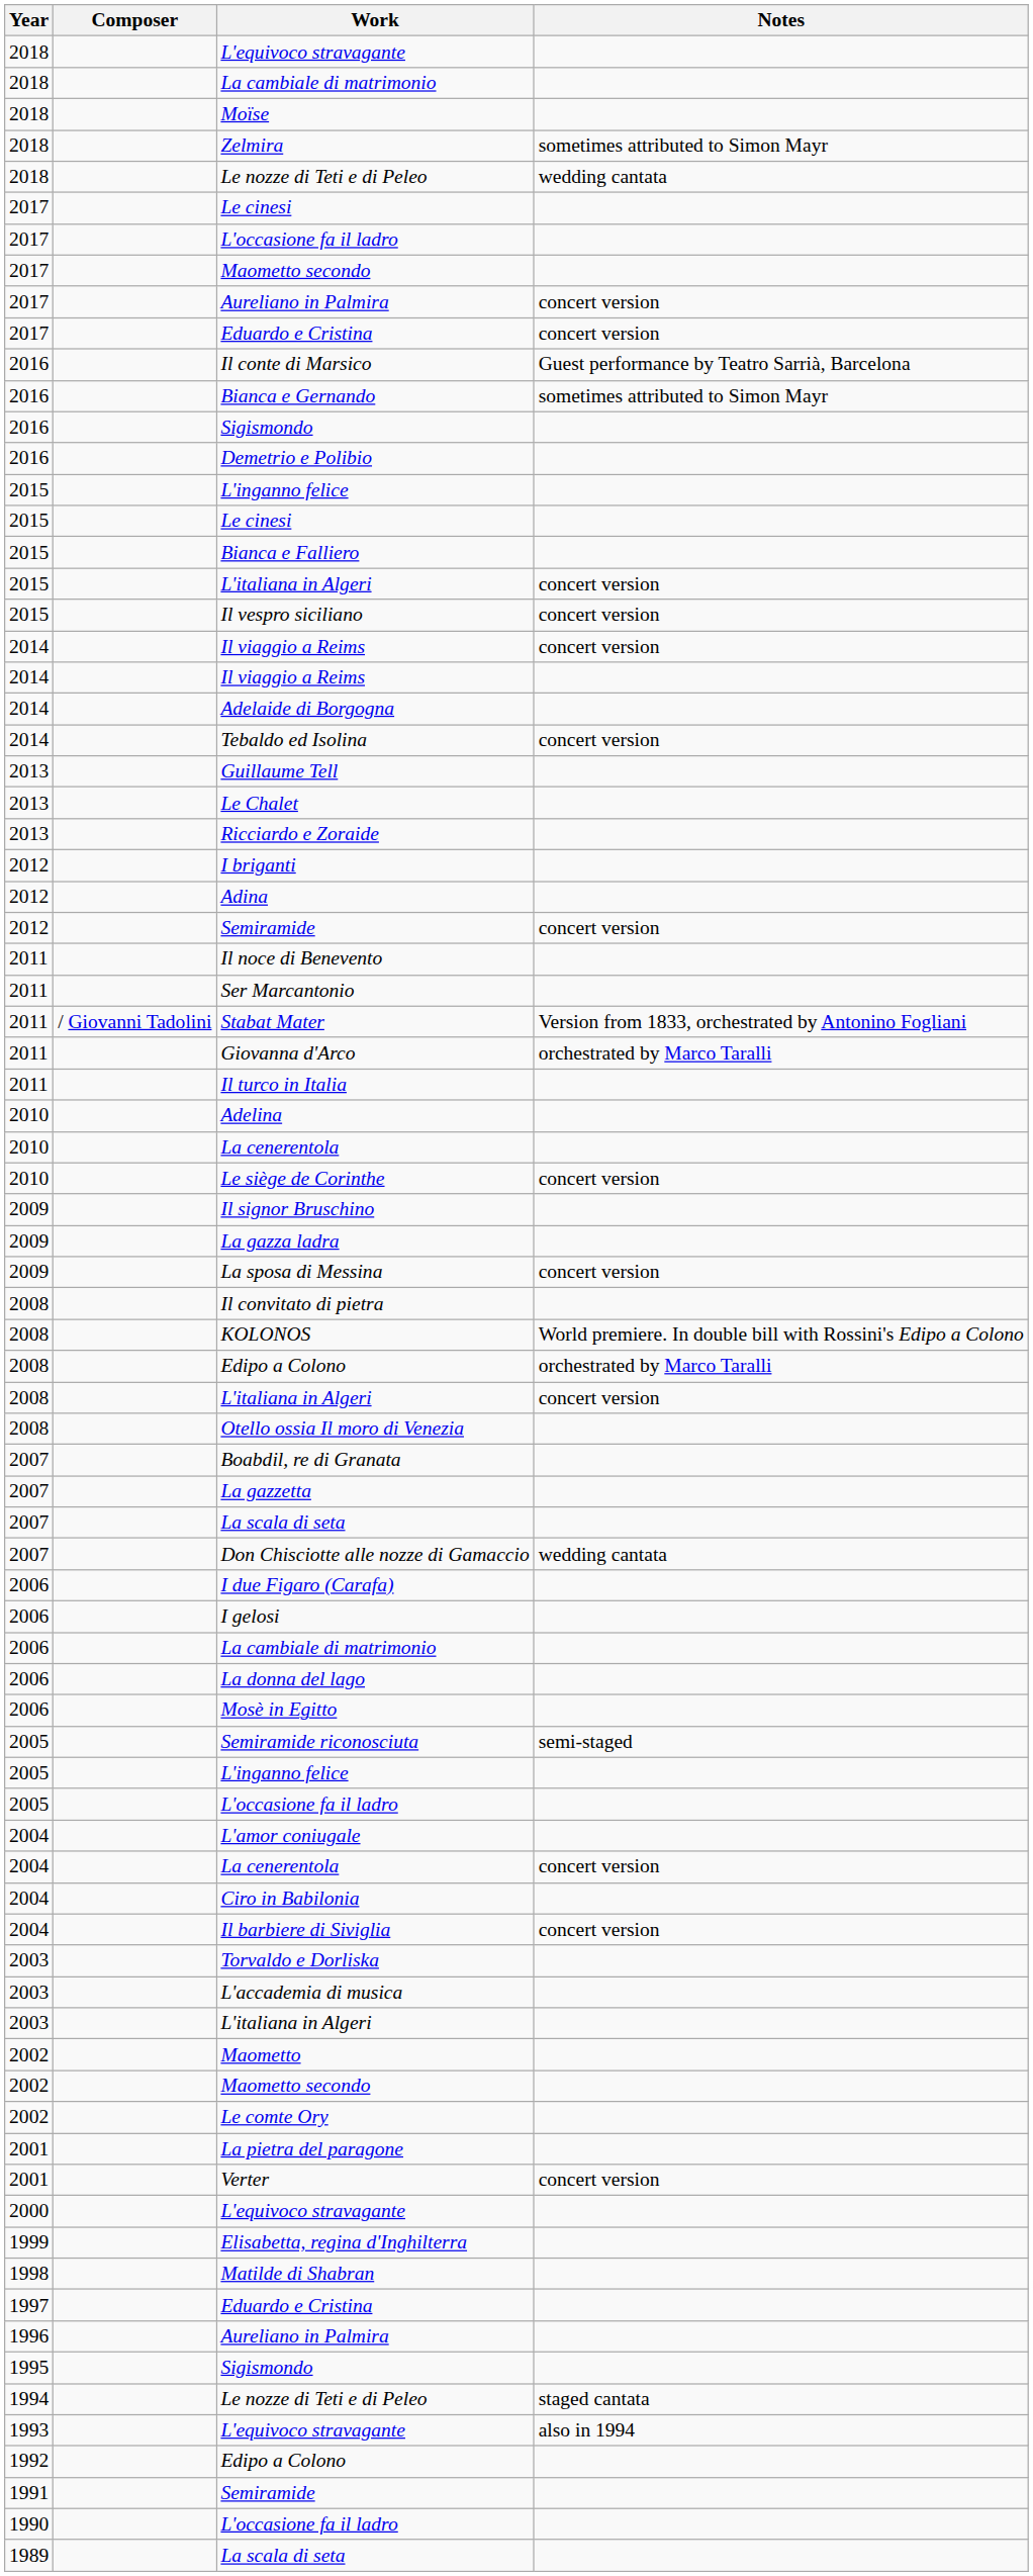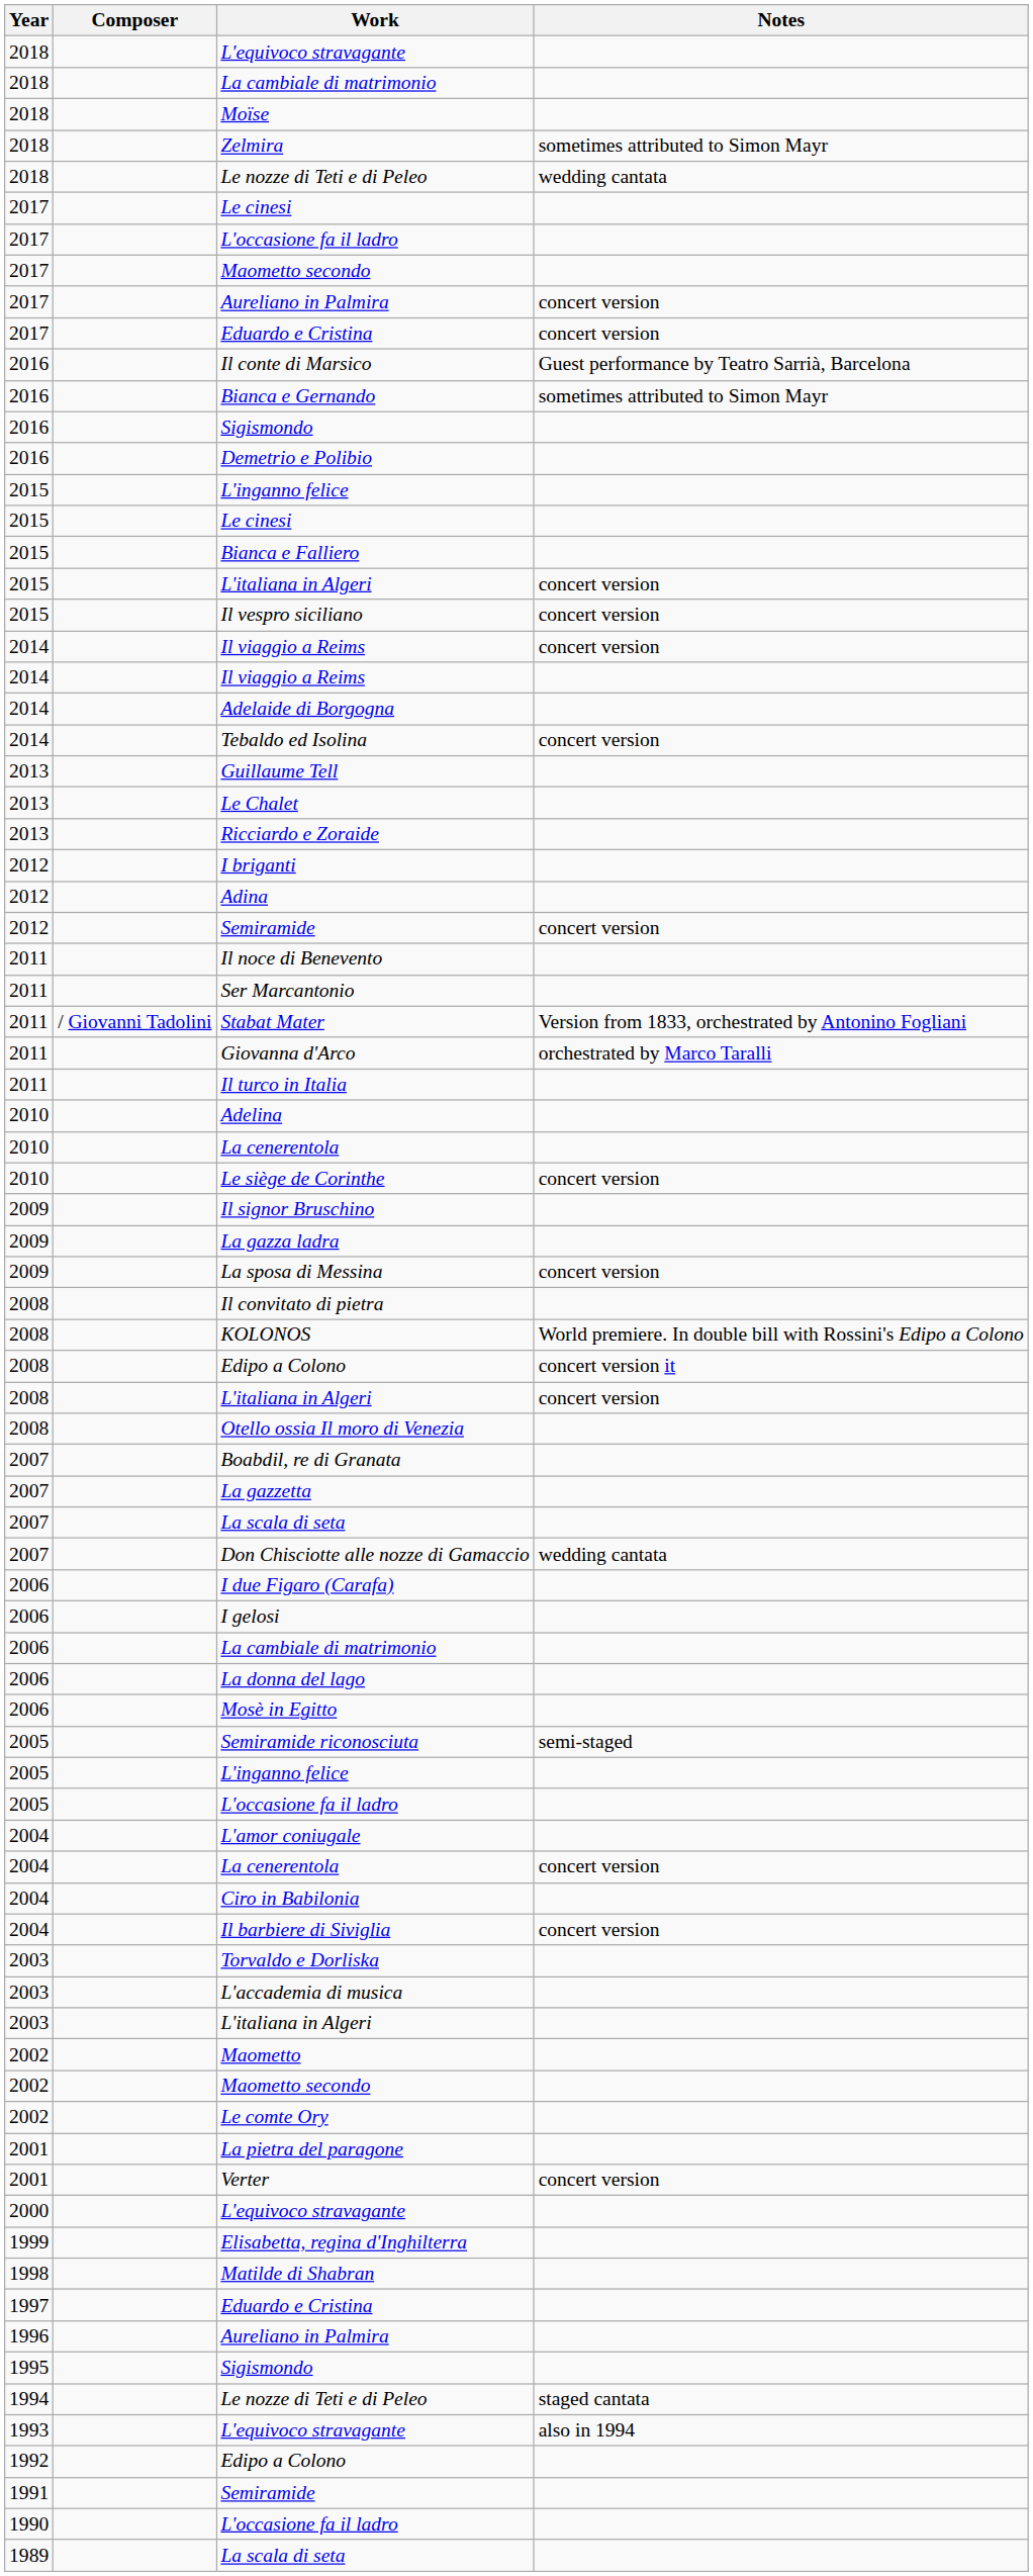 <table class="wikitable sortable">
 <tr>
 <th>Year</th>
 <th>Composer</th>
 <th>Work</th>
 <th class="unsortable">Notes</th>
 </tr>
 <tr>
 <td>2018</td>
 <td></td>
 <td><em><a href='#'>L'equivoco stravagante</a></em></td>
 <td></td>
 </tr>
 <tr>
 <td>2018</td>
 <td></td>
 <td><em><a href='#'>La cambiale di matrimonio</a></em></td>
 <td></td>
 </tr>
 <tr>
 <td>2018</td>
 <td></td>
 <td><em><a href='#'>Moïse</a></em></td>
 <td></td>
 </tr>
 <tr>
 <td>2018</td>
 <td></td>
 <td><em><a href='#'>Zelmira</a></em></td>
 <td>sometimes attributed to Simon Mayr</td>
 </tr>
 <tr>
 <td>2018</td>
 <td></td>
 <td><em>Le nozze di Teti e di Peleo</em></td>
 <td>wedding cantata</td>
 </tr>
 <tr>
 <td>2017</td>
 <td></td>
 <td><em><a href='#'>Le cinesi</a></em></td>
 <td></td>
 </tr>
 <tr>
 <td>2017</td>
 <td></td>
 <td><em><a href='#'>L'occasione fa il ladro</a></em></td>
 <td></td>
 </tr>
 <tr>
 <td>2017</td>
 <td></td>
 <td><em><a href='#'>Maometto secondo</a></em></td>
 <td></td>
 </tr>
 <tr>
 <td>2017</td>
 <td></td>
 <td><em><a href='#'>Aureliano in Palmira</a></em></td>
 <td>concert version</td>
 </tr>
 <tr>
 <td>2017</td>
 <td></td>
 <td><em><a href='#'>Eduardo e Cristina</a></em></td>
 <td>concert version</td>
 </tr>
 <tr>
 <td>2016</td>
 <td></td>
 <td><em>Il conte di Marsico</em></td>
 <td>Guest performance by Teatro Sarrià, Barcelona</td>
 </tr>
 <tr>
 <td>2016</td>
 <td></td>
 <td><em><a href='#'>Bianca e Gernando</a></em></td>
 <td>sometimes attributed to Simon Mayr</td>
 </tr>
 <tr>
 <td>2016</td>
 <td></td>
 <td><em><a href='#'>Sigismondo</a></em></td>
 <td></td>
 </tr>
 <tr>
 <td>2016</td>
 <td></td>
 <td><em><a href='#'>Demetrio e Polibio</a></em></td>
 <td></td>
 </tr>
 <tr>
 <td>2015</td>
 <td></td>
 <td><em><a href='#'>L'inganno felice</a></em></td>
 <td></td>
 </tr>
 <tr>
 <td>2015</td>
 <td></td>
 <td><em><a href='#'>Le cinesi</a></em></td>
 <td></td>
 </tr>
 <tr>
 <td>2015</td>
 <td></td>
 <td><em><a href='#'>Bianca e Falliero</a></em></td>
 <td></td>
 </tr>
 <tr>
 <td>2015</td>
 <td></td>
 <td><em><a href='#'>L'italiana in Algeri</a></em></td>
 <td>concert version</td>
 </tr>
 <tr>
 <td>2015</td>
 <td></td>
 <td><em>Il vespro siciliano</em></td>
 <td>concert version</td>
 </tr>
 <tr>
 <td>2014</td>
 <td></td>
 <td><em><a href='#'>Il viaggio a Reims</a></em></td>
 <td>concert version</td>
 </tr>
 <tr>
 <td>2014</td>
 <td></td>
 <td><em><a href='#'>Il viaggio a Reims</a></em></td>
 <td></td>
 </tr>
 <tr>
 <td>2014</td>
 <td></td>
 <td><em><a href='#'>Adelaide di Borgogna</a></em></td>
 <td></td>
 </tr>
 <tr>
 <td>2014</td>
 <td></td>
 <td><em>Tebaldo ed Isolina</em></td>
 <td>concert version</td>
 </tr>
 <tr>
 <td>2013</td>
 <td></td>
 <td><em><a href='#'>Guillaume Tell</a></em></td>
 <td></td>
 </tr>
 <tr>
 <td>2013</td>
 <td></td>
 <td><em><a href='#'>Le Chalet</a></em></td>
 <td></td>
 </tr>
 <tr>
 <td>2013</td>
 <td></td>
 <td><em><a href='#'>Ricciardo e Zoraide</a></em></td>
 <td></td>
 </tr>
 <tr>
 <td>2012</td>
 <td></td>
 <td><em><a href='#'>I briganti</a></em></td>
 <td></td>
 </tr>
 <tr>
 <td>2012</td>
 <td></td>
 <td><em><a href='#'>Adina</a></em></td>
 <td></td>
 </tr>
 <tr>
 <td>2012</td>
 <td></td>
 <td><em><a href='#'>Semiramide</a></em></td>
 <td>concert version</td>
 </tr>
 <tr>
 <td>2011</td>
 <td></td>
 <td><em>Il noce di Benevento</em></td>
 <td></td>
 </tr>
 <tr>
 <td>2011</td>
 <td></td>
 <td><em>Ser Marcantonio</em></td>
 <td></td>
 </tr>
 <tr>
 <td>2011</td>
 <td>/ <a href='#'>Giovanni Tadolini</a></td>
 <td><em><a href='#'>Stabat Mater</a></em></td>
 <td>Version from 1833, orchestrated by <a href='#'>Antonino Fogliani</a></td>
 </tr>
 <tr>
 <td>2011</td>
 <td></td>
 <td><em>Giovanna d'Arco</em></td>
 <td>orchestrated by <a href='#'>Marco Taralli</a></td>
 </tr>
 <tr>
 <td>2011</td>
 <td></td>
 <td><em><a href='#'>Il turco in Italia</a></em></td>
 <td></td>
 </tr>
 <tr>
 <td>2010</td>
 <td></td>
 <td><em><a href='#'>Adelina</a></em></td>
 <td></td>
 </tr>
 <tr>
 <td>2010</td>
 <td></td>
 <td><em><a href='#'>La cenerentola</a></em></td>
 <td></td>
 </tr>
 <tr>
 <td>2010</td>
 <td></td>
 <td><em><a href='#'>Le siège de Corinthe</a></em></td>
 <td>concert version</td>
 </tr>
 <tr>
 <td>2009</td>
 <td></td>
 <td><em><a href='#'>Il signor Bruschino</a></em></td>
 <td></td>
 </tr>
 <tr>
 <td>2009</td>
 <td></td>
 <td><em><a href='#'>La gazza ladra</a></em></td>
 <td></td>
 </tr>
 <tr>
 <td>2009</td>
 <td></td>
 <td><em>La sposa di Messina</em></td>
 <td>concert version</td>
 </tr>
 <tr>
 <td>2008</td>
 <td></td>
 <td><em>Il convitato di pietra</em></td>
 <td></td>
 </tr>
 <tr>
 <td>2008</td>
 <td></td>
 <td><em>KOLONOS</em></td>
 <td>World premiere.  In double bill with Rossini's <em>Edipo a Colono</em></td>
 </tr>
 <tr>
 <td>2008</td>
 <td></td>
 <td><em>Edipo a Colono</em></td>
-<td>orchestrated by <a href='#'>Marco Taralli</a></td>
+<td>concert version <a href='#'>it</a></td>
 </tr>
 <tr>
 <td>2008</td>
 <td></td>
 <td><em><a href='#'>L'italiana in Algeri</a></em></td>
 <td>concert version</td>
 </tr>
 <tr>
 <td>2008</td>
 <td></td>
 <td><em><a href='#'>Otello ossia Il moro di Venezia</a></em></td>
 <td></td>
 </tr>
 <tr>
 <td>2007</td>
 <td></td>
 <td><em>Boabdil, re di Granata</em></td>
 <td></td>
 </tr>
 <tr>
 <td>2007</td>
 <td></td>
 <td><em><a href='#'>La gazzetta</a></em></td>
 <td></td>
 </tr>
 <tr>
 <td>2007</td>
 <td></td>
 <td><em><a href='#'>La scala di seta</a></em></td>
 <td></td>
 </tr>
 <tr>
 <td>2007</td>
 <td></td>
 <td><em>Don Chisciotte alle nozze di Gamaccio</em></td>
 <td>wedding cantata</td>
 </tr>
 <tr>
 <td>2006</td>
 <td></td>
 <td><em><a href='#'>I due Figaro (Carafa)</a></em></td>
 <td></td>
 </tr>
 <tr>
 <td>2006</td>
 <td></td>
 <td><em>I gelosi</em></td>
 <td></td>
 </tr>
 <tr>
 <td>2006</td>
 <td></td>
 <td><em><a href='#'>La cambiale di matrimonio</a></em></td>
 <td></td>
 </tr>
 <tr>
 <td>2006</td>
 <td></td>
 <td><em><a href='#'>La donna del lago</a></em></td>
 <td></td>
 </tr>
 <tr>
 <td>2006</td>
 <td></td>
 <td><em><a href='#'>Mosè in Egitto</a></em></td>
 <td></td>
 </tr>
 <tr>
 <td>2005</td>
 <td></td>
 <td><em><a href='#'>Semiramide riconosciuta</a></em></td>
 <td>semi-staged</td>
 </tr>
 <tr>
 <td>2005</td>
 <td></td>
 <td><em><a href='#'>L'inganno felice</a></em></td>
 <td></td>
 </tr>
 <tr>
 <td>2005</td>
 <td></td>
 <td><em><a href='#'>L'occasione fa il ladro</a></em></td>
 <td></td>
 </tr>
 <tr>
 <td>2004</td>
 <td></td>
 <td><em><a href='#'>L'amor coniugale</a></em></td>
 <td></td>
 </tr>
 <tr>
 <td>2004</td>
 <td></td>
 <td><em><a href='#'>La cenerentola</a></em></td>
 <td>concert version</td>
 </tr>
 <tr>
 <td>2004</td>
 <td></td>
 <td><em><a href='#'>Ciro in Babilonia</a></em></td>
 <td></td>
 </tr>
 <tr>
 <td>2004</td>
 <td></td>
 <td><em><a href='#'>Il barbiere di Siviglia</a></em></td>
 <td>concert version</td>
 </tr>
 <tr>
 <td>2003</td>
 <td></td>
 <td><em><a href='#'>Torvaldo e Dorliska</a></em></td>
 <td></td>
 </tr>
 <tr>
 <td>2003</td>
 <td></td>
 <td><em>L'accademia di musica</em></td>
 <td></td>
 </tr>
 <tr>
 <td>2003</td>
 <td></td>
 <td><em>L'italiana in Algeri</em></td>
 <td></td>
 </tr>
 <tr>
 <td>2002</td>
 <td></td>
 <td><em><a href='#'>Maometto</a></em></td>
 <td></td>
 </tr>
 <tr>
 <td>2002</td>
 <td></td>
 <td><em><a href='#'>Maometto secondo</a></em></td>
 <td></td>
 </tr>
 <tr>
 <td>2002</td>
 <td></td>
 <td><em><a href='#'>Le comte Ory</a></em></td>
 <td></td>
 </tr>
 <tr>
 <td>2001</td>
 <td></td>
 <td><em><a href='#'>La pietra del paragone</a></em></td>
 <td></td>
 </tr>
 <tr>
 <td>2001</td>
 <td></td>
 <td><em>Verter</em></td>
 <td>concert version</td>
 </tr>
 <tr>
 <td>2000</td>
 <td></td>
 <td><em><a href='#'>L'equivoco stravagante</a></em></td>
 <td></td>
 </tr>
 <tr>
 <td>1999</td>
 <td></td>
 <td><em><a href='#'>Elisabetta, regina d'Inghilterra</a></em></td>
 <td></td>
 </tr>
 <tr>
 <td>1998</td>
 <td></td>
 <td><em><a href='#'>Matilde di Shabran</a></em></td>
 <td></td>
 </tr>
 <tr>
 <td>1997</td>
 <td></td>
 <td><em><a href='#'>Eduardo e Cristina</a></em></td>
 <td></td>
 </tr>
 <tr>
 <td>1996</td>
 <td></td>
 <td><em><a href='#'>Aureliano in Palmira</a></em></td>
 <td></td>
 </tr>
 <tr>
 <td>1995</td>
 <td></td>
 <td><em><a href='#'>Sigismondo</a></em></td>
 <td></td>
 </tr>
 <tr>
 <td>1994</td>
 <td></td>
 <td><em>Le nozze di Teti e di Peleo</em></td>
 <td>staged cantata</td>
 </tr>
 <tr>
 <td>1993</td>
 <td></td>
 <td><em><a href='#'>L'equivoco stravagante</a></em></td>
 <td>also in 1994</td>
 </tr>
 <tr>
 <td>1992</td>
 <td></td>
 <td><em>Edipo a Colono</em></td>
 <td></td>
 </tr>
 <tr>
 <td>1991</td>
 <td></td>
 <td><em><a href='#'>Semiramide</a></em></td>
 <td></td>
 </tr>
 <tr>
 <td>1990</td>
 <td></td>
 <td><em><a href='#'>L'occasione fa il ladro</a></em></td>
 <td></td>
 </tr>
 <tr>
 <td>1989</td>
 <td></td>
 <td><em><a href='#'>La scala di seta</a></em></td>
 <td></td>
 </tr>
 </table>
